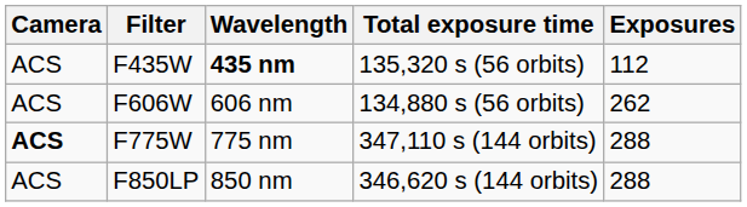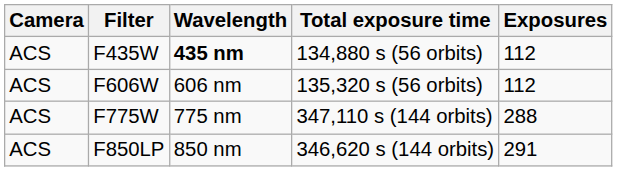 <table class="wikitable">
 <tr>
 <th>Camera</th>
 <th>Filter</th>
 <th>Wavelength</th>
 <th>Total exposure time</th>
 <th>Exposures</th>
 </tr>
 <tr>
 <td>ACS</td>
 <td>F435W</td>
 <td><strong>435 nm</strong></td>
-<td>135,320 s (56 orbits)</td>
+<td>134,880 s (56 orbits)</td>
 <td>112</td>
 </tr>
 <tr>
 <td>ACS</td>
 <td>F606W</td>
 <td>606 nm</td>
-<td>134,880 s (56 orbits)</td>
-<td>262</td>
+<td>135,320 s (56 orbits)</td>
+<td>112</td>
 </tr>
 <tr>
-<td><strong>ACS</strong></td>
+<td>ACS</td>
 <td>F775W</td>
 <td>775 nm</td>
 <td>347,110 s (144 orbits)</td>
 <td>288</td>
 </tr>
 <tr>
 <td>ACS</td>
 <td>F850LP</td>
 <td>850 nm</td>
 <td>346,620 s (144 orbits)</td>
-<td>288</td>
+<td>291</td>
 </tr>
 </table>
